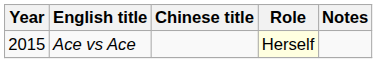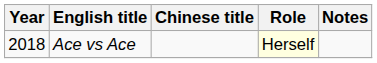 <table class="wikitable">
 <tr>
 <th>Year</th>
 <th>English title</th>
 <th>Chinese title</th>
 <th>Role</th>
 <th>Notes</th>
 </tr>
 <tr>
-<td>2015</td>
+<td>2018</td>
 <td><em>Ace vs Ace</em></td>
 <td></td>
 <td style="background: lightyellow;">Herself</td>
 <td></td>
 </tr>
 <tr>
 </tr>
 </table>
